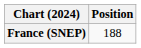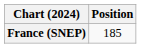 <table class="wikitable plainrowheaders" style="text-align:center">
 <tr>
 <th scope="col">Chart (2024)</th>
 <th scope="col">Position</th>
 </tr>
 <tr>
 <th scope="row">France (SNEP)</th>
-<td>188</td>
+<td>185</td>
 </tr>
 </table>
